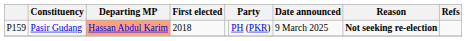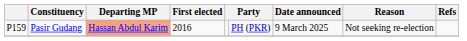 <table class="wikitable sortable" style="font-size:90%">
 <tr>
 <th></th>
 <th>Constituency</th>
 <th>Departing MP</th>
 <th>First elected</th>
 <th colspan="2">Party</th>
 <th>Date announced</th>
 <th>Reason</th>
 <th>Refs</th>
 </tr>
 <tr>
 <td>P159</td>
 <td><a href='#'>Pasir Gudang</a></td>
 <td style="background: lightsalmon;"><a href='#'>Hassan Abdul Karim</a></td>
-<td>2018</td>
+<td>2016</td>
 <td bgcolor=></td>
 <td><a href='#'>PH</a> (<a href='#'>PKR</a>)</td>
 <td>9 March 2025</td>
-<td><strong>Not seeking re-election</strong></td>
+<td>Not seeking re-election</td>
 <td></td>
 </tr>
 <tr>
 </tr>
 </table>
